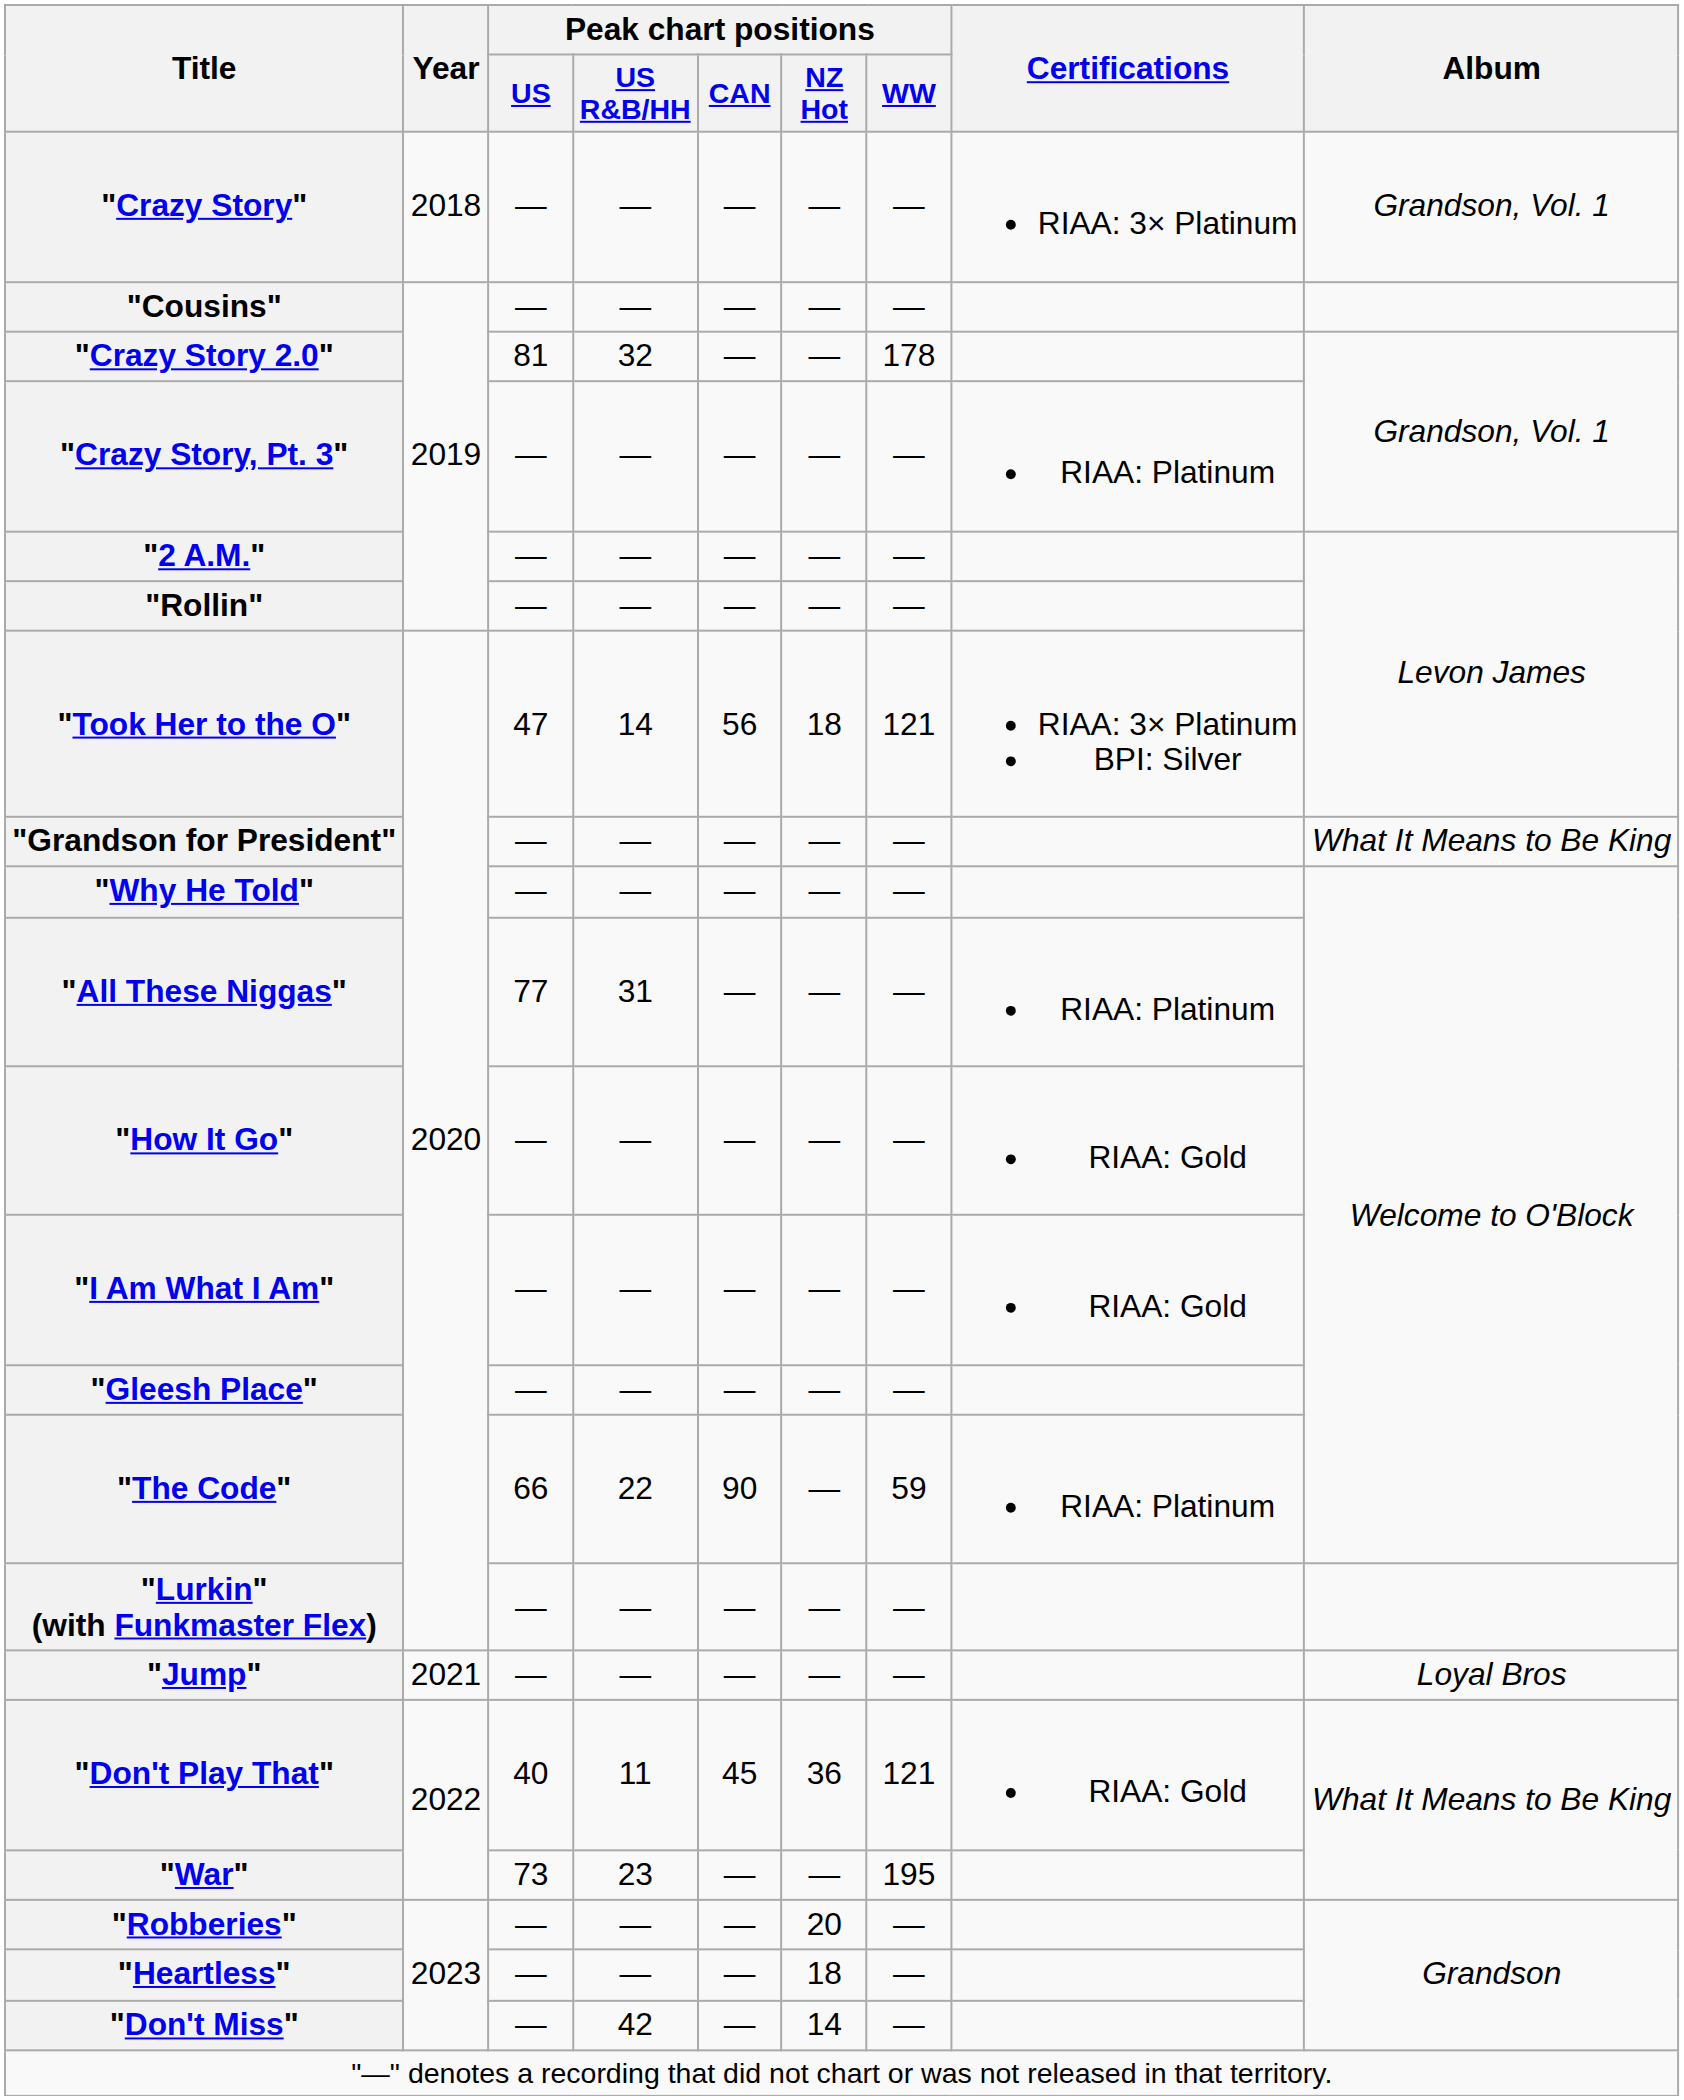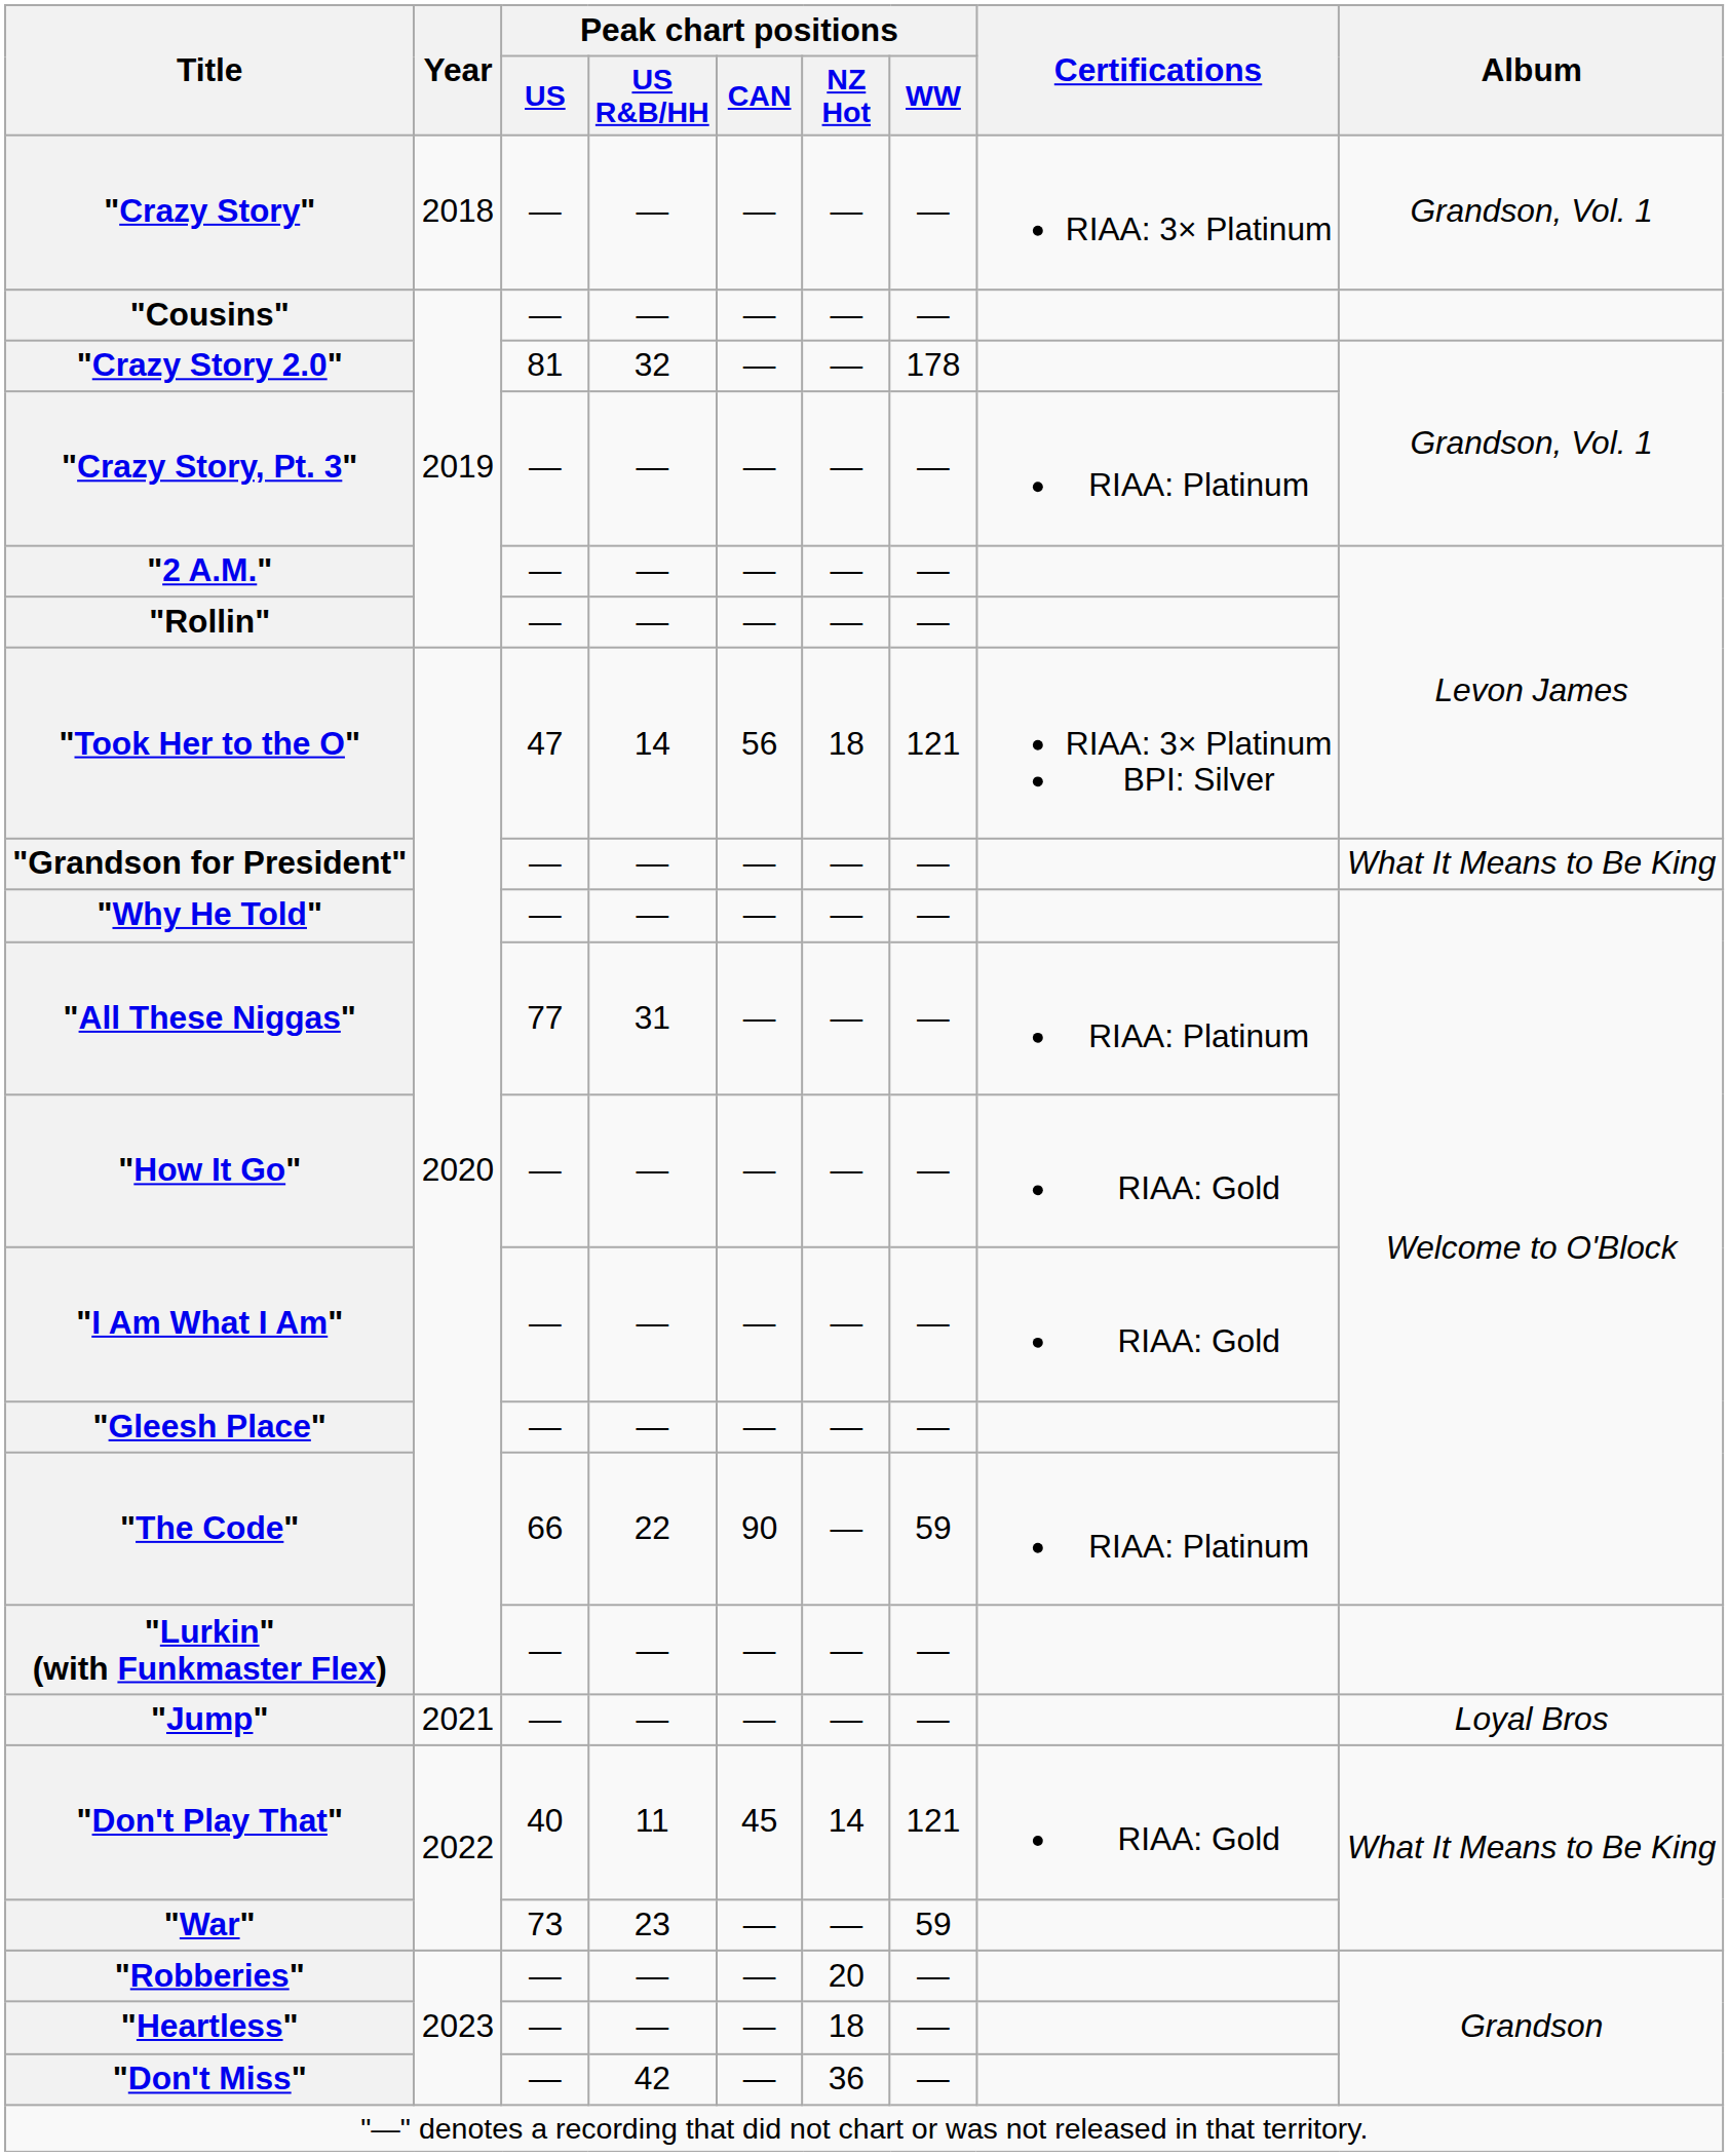 <table class="wikitable plainrowheaders" style="text-align:center;">
 <tr>
 <th scope="col" rowspan="2">Title</th>
 <th scope="col" rowspan="2">Year</th>
 <th scope="col" colspan="5">Peak chart positions</th>
 <th scope="col" rowspan="2"><a href='#'>Certifications</a></th>
 <th scope="col" rowspan="2">Album</th>
 </tr>
 <tr>
 <th scope="col" style="width:2.5em;font-size:90%;"><a href='#'>US</a><br></th>
 <th scope="col" style="width:2.5em;font-size:90%;"><a href='#'>US R&B/HH</a><br></th>
 <th scope="col" style="width:2.5em;font-size:90%;"><a href='#'>CAN</a><br></th>
 <th scope="col" style="width:2.5em;font-size:90%;"><a href='#'>NZ<br>Hot</a><br></th>
 <th scope="col" style="width:2.5em;font-size:90%;"><a href='#'>WW</a><br></th>
 </tr>
 <tr>
 <th scope="row">"<a href='#'>Crazy Story</a>"</th>
 <td>2018</td>
 <td>—</td>
 <td>—</td>
 <td>—</td>
 <td>—</td>
 <td>—</td>
 <td><br><ul><li>RIAA: 3× Platinum</li></ul></td>
 <td><em>Grandson, Vol. 1</em></td>
 </tr>
 <tr>
 <th scope="row">"Cousins"<br></th>
 <td rowspan="5">2019</td>
 <td>—</td>
 <td>—</td>
 <td>—</td>
 <td>—</td>
 <td>—</td>
 <td></td>
 <td></td>
 </tr>
 <tr>
 <th scope="row">"<a href='#'>Crazy Story 2.0</a>"<br></th>
 <td>81</td>
 <td>32</td>
 <td>—</td>
 <td>—</td>
 <td>178</td>
 <td></td>
 <td rowspan="2"><em>Grandson, Vol. 1</em></td>
 </tr>
 <tr>
 <th scope="row">"<a href='#'>Crazy Story, Pt. 3</a>"</th>
 <td>—</td>
 <td>—</td>
 <td>—</td>
 <td>—</td>
 <td>—</td>
 <td><br><ul><li>RIAA: Platinum</li></ul></td>
 </tr>
 <tr>
 <th scope="row">"<a href='#'>2 A.M.</a>"</th>
 <td>—</td>
 <td>—</td>
 <td>—</td>
 <td>—</td>
 <td>—</td>
 <td></td>
 <td rowspan="3"><em>Levon James</em></td>
 </tr>
 <tr>
 <th scope="row">"Rollin"<br></th>
 <td>—</td>
 <td>—</td>
 <td>—</td>
 <td>—</td>
 <td>—</td>
 </tr>
 <tr>
 <th scope="row">"<a href='#'>Took Her to the O</a>"</th>
 <td rowspan="9">2020</td>
 <td>47</td>
 <td>14</td>
 <td>56</td>
 <td>18</td>
 <td>121</td>
 <td><br><ul><li>RIAA: 3× Platinum</li><li>BPI: Silver</li></ul></td>
 </tr>
 <tr>
 <th scope="row">"Grandson for President"</th>
 <td>—</td>
 <td>—</td>
 <td>—</td>
 <td>—</td>
 <td>—</td>
 <td></td>
 <td><em>What It Means to Be King</em></td>
 </tr>
 <tr>
 <th scope="row">"<a href='#'>Why He Told</a>"</th>
 <td>—</td>
 <td>—</td>
 <td>—</td>
 <td>—</td>
 <td>—</td>
 <td></td>
 <td rowspan="6"><em>Welcome to O'Block</em></td>
 </tr>
 <tr>
 <th scope="row">"<a href='#'>All These Niggas</a>"<br></th>
 <td>77</td>
 <td>31</td>
 <td>—</td>
 <td>—</td>
 <td>—</td>
 <td><br><ul><li>RIAA:  Platinum</li></ul></td>
 </tr>
 <tr>
 <th scope="row">"<a href='#'>How It Go</a>"</th>
 <td>—</td>
 <td>—</td>
 <td>—</td>
 <td>—</td>
 <td>—</td>
 <td><br><ul><li>RIAA: Gold</li></ul></td>
 </tr>
 <tr>
 <th scope="row">"<a href='#'>I Am What I Am</a>"<br></th>
 <td>—</td>
 <td>—</td>
 <td>—</td>
 <td>—</td>
 <td>—</td>
 <td><br><ul><li>RIAA: Gold</li></ul></td>
 </tr>
 <tr>
 <th scope="row">"<a href='#'>Gleesh Place</a>"</th>
 <td>—</td>
 <td>—</td>
 <td>—</td>
 <td>—</td>
 <td>—</td>
 </tr>
 <tr>
 <th scope="row">"<a href='#'>The Code</a>"<br></th>
 <td>66</td>
 <td>22</td>
 <td>90</td>
 <td>—</td>
 <td>59</td>
 <td><br><ul><li>RIAA: Platinum</li></ul></td>
 </tr>
 <tr>
 <th scope="row">"<a href='#'>Lurkin</a>"<br><span>(with <a href='#'>Funkmaster Flex</a>)</span></th>
 <td>—</td>
 <td>—</td>
 <td>—</td>
 <td>—</td>
 <td>—</td>
 <td></td>
 <td></td>
 </tr>
 <tr>
 <th scope="row">"<a href='#'>Jump</a>"<br></th>
 <td>2021</td>
 <td>—</td>
 <td>—</td>
 <td>—</td>
 <td>—</td>
 <td>—</td>
 <td></td>
 <td><em>Loyal Bros</em></td>
 </tr>
 <tr>
 <th scope="row">"<a href='#'>Don't Play That</a>"<br></th>
 <td rowspan="2">2022</td>
 <td>40</td>
 <td>11</td>
 <td>45</td>
-<td>36</td>
+<td>14</td>
 <td>121</td>
 <td><br><ul><li>RIAA: Gold</li></ul></td>
 <td rowspan="2"><em>What It Means to Be King</em></td>
 </tr>
 <tr>
 <th scope="row">"<a href='#'>War</a>"</th>
 <td>73</td>
 <td>23</td>
 <td>—</td>
 <td>—</td>
-<td>195</td>
+<td>59</td>
 <td></td>
 </tr>
 <tr>
 <th scope="row">"<a href='#'>Robberies</a>"</th>
 <td rowspan="3">2023</td>
 <td>—</td>
 <td>—</td>
 <td>—</td>
 <td>20</td>
 <td>—</td>
 <td></td>
 <td rowspan="3"><em>Grandson</em></td>
 </tr>
 <tr>
 <th scope="row">"<a href='#'>Heartless</a>"<br></th>
 <td>—</td>
 <td>—</td>
 <td>—</td>
 <td>18</td>
 <td>—</td>
 <td></td>
 </tr>
 <tr>
 <th scope="row">"<a href='#'>Don't Miss</a>"</th>
 <td>—</td>
 <td>42</td>
 <td>—</td>
-<td>14</td>
+<td>36</td>
 <td>—</td>
 <td></td>
 </tr>
 <tr>
 <td colspan="14" style="font-size:90%">"—" denotes a recording that did not chart or was not released in that territory.</td>
 </tr>
 </table>
